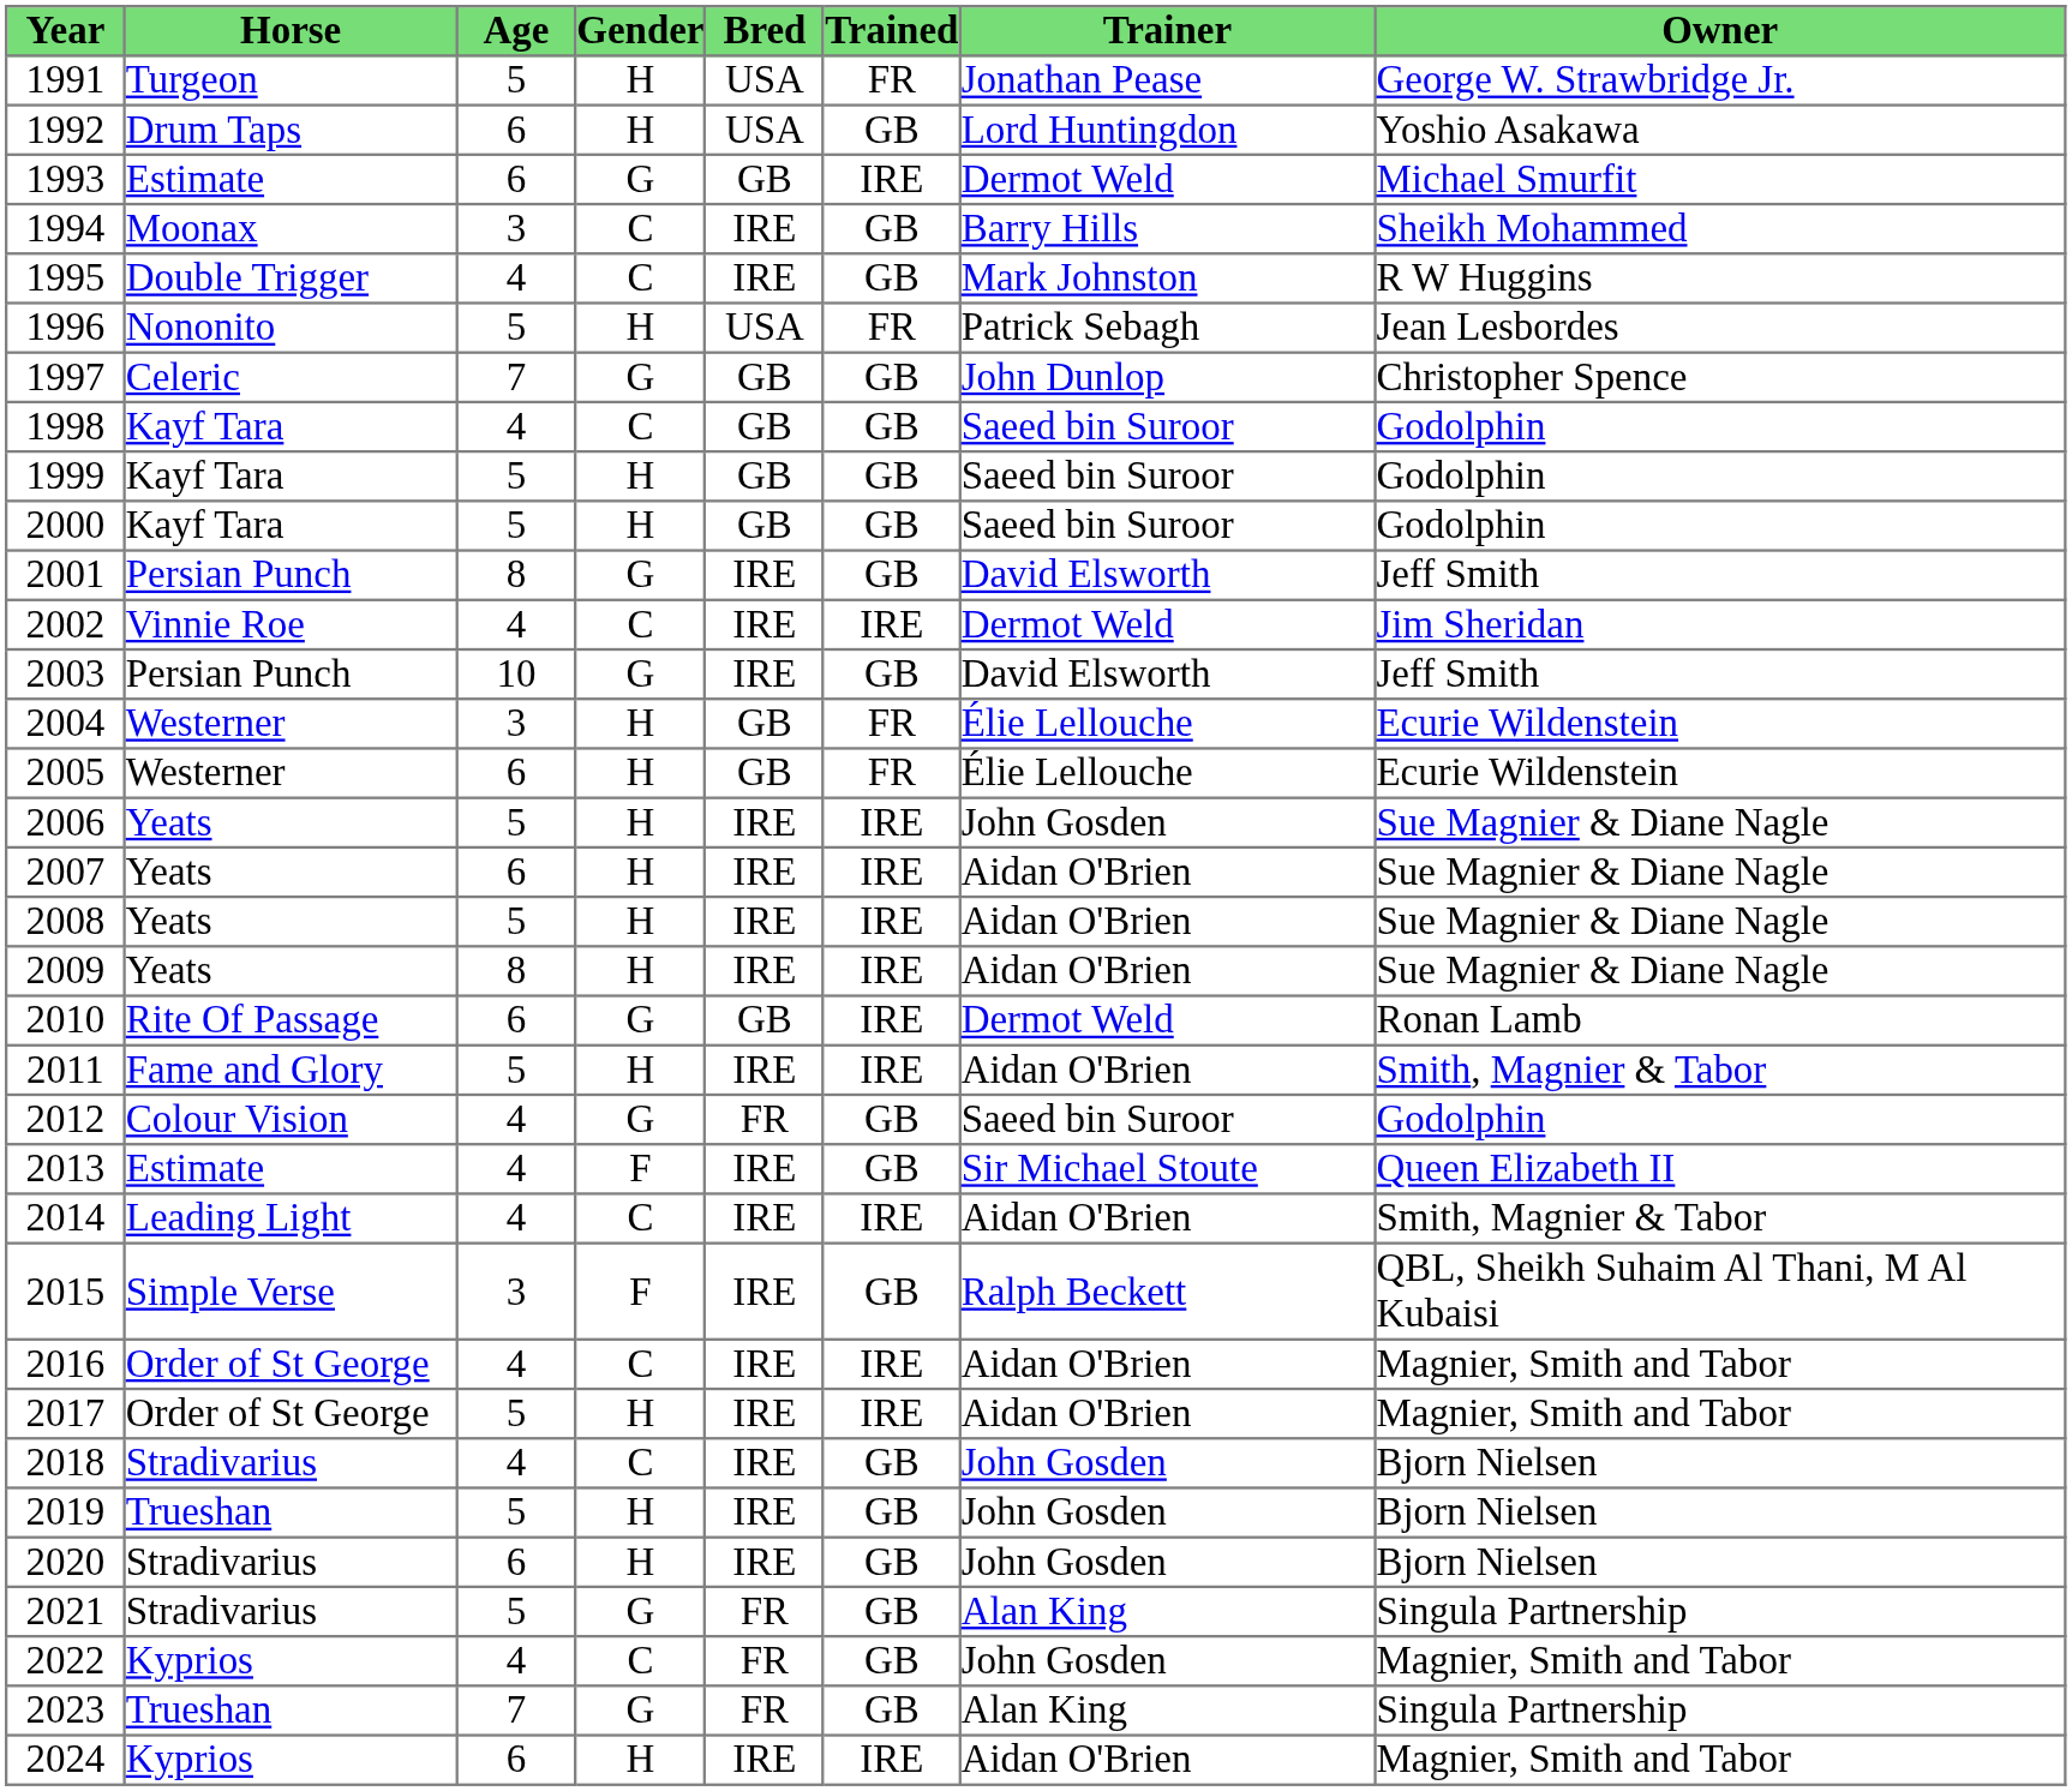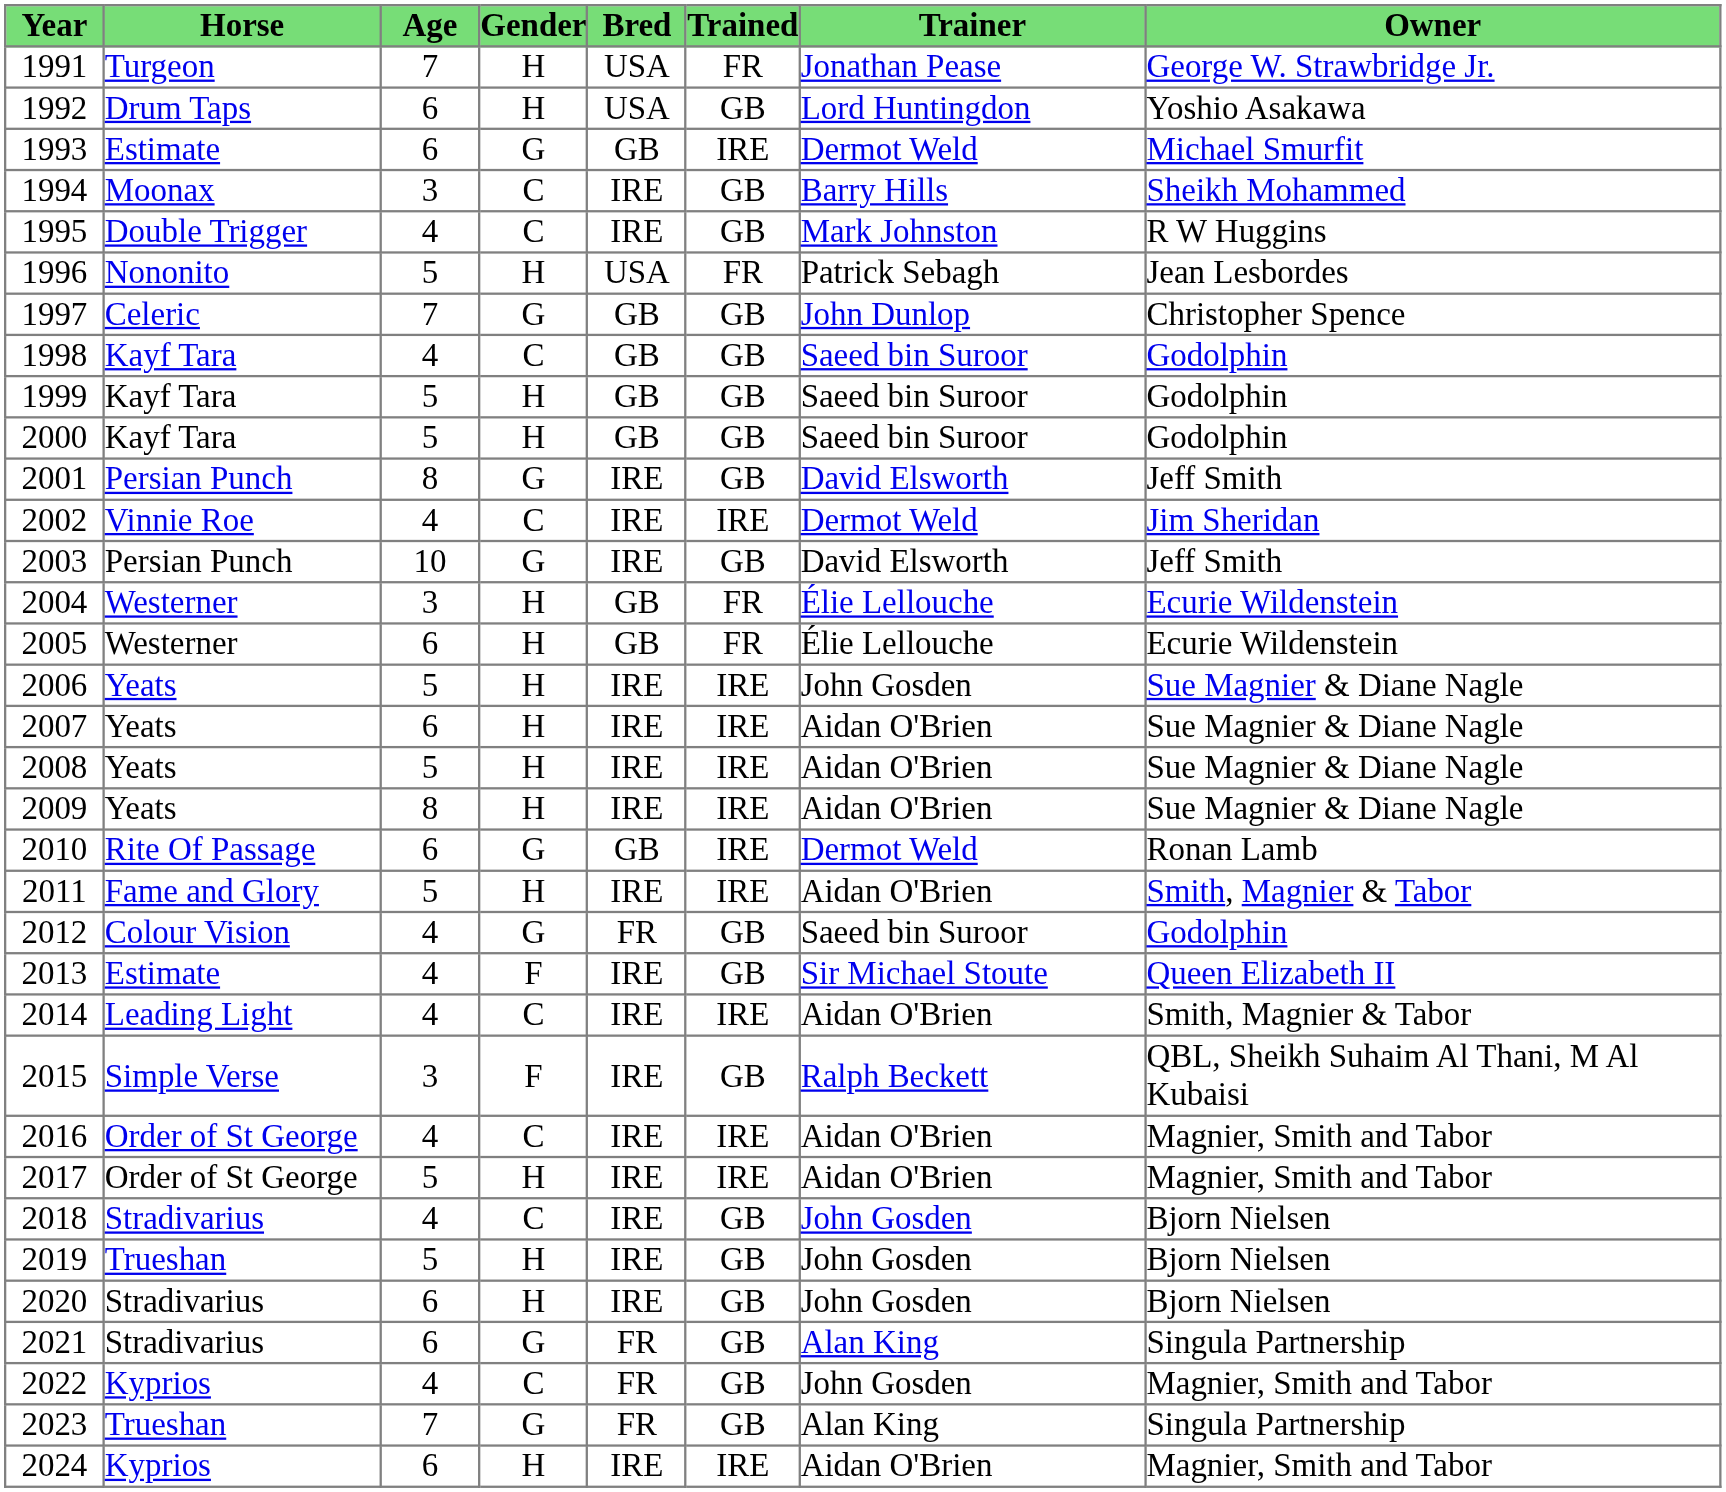 <table class = "sortable" | border="1" cellpadding="0" style="border-collapse: collapse; font-size:90%">
 <tr bgcolor="#77dd77" align="center">
 <th style="width:42px;"><strong>Year</strong><br></th>
 <th style="width:120px;"><strong>Horse</strong><br></th>
 <th style="width:42px;"><strong>Age</strong></th>
 <th style="width:42px;"><strong>Gender</strong></th>
 <th style="width:42px;"><strong>Bred</strong></th>
 <th style="width:42px;"><strong>Trained</strong></th>
 <th style="width:150px;"><strong>Trainer</strong><br></th>
 <th style="width:250px;"><strong>Owner</strong><br></th>
 </tr>
 <tr>
 <td align=center>1991</td>
 <td><a href='#'>Turgeon</a></td>
-<td align=center>5</td>
+<td align=center>7</td>
 <td align=center>H</td>
 <td align=center>USA</td>
 <td align=center>FR</td>
 <td><a href='#'>Jonathan Pease</a></td>
 <td><a href='#'>George W. Strawbridge Jr.</a></td>
 </tr>
 <tr>
 <td align=center>1992</td>
 <td><a href='#'>Drum Taps</a></td>
 <td align=center>6</td>
 <td align=center>H</td>
 <td align=center>USA</td>
 <td align=center>GB</td>
 <td><a href='#'>Lord Huntingdon</a></td>
 <td>Yoshio Asakawa</td>
 </tr>
 <tr>
 <td align=center>1993</td>
 <td><a href='#'>Estimate</a></td>
 <td align=center>6</td>
 <td align=center>G</td>
 <td align=center>GB</td>
 <td align=center>IRE</td>
 <td><a href='#'>Dermot Weld</a></td>
 <td><a href='#'>Michael Smurfit</a></td>
 </tr>
 <tr>
 <td align=center>1994</td>
 <td><a href='#'>Moonax</a></td>
 <td align=center>3</td>
 <td align=center>C</td>
 <td align=center>IRE</td>
 <td align=center>GB</td>
 <td><a href='#'>Barry Hills</a></td>
 <td><a href='#'>Sheikh Mohammed</a></td>
 </tr>
 <tr>
 <td align=center>1995</td>
 <td><a href='#'>Double Trigger</a></td>
 <td align=center>4</td>
 <td align=center>C</td>
 <td align=center>IRE</td>
 <td align=center>GB</td>
 <td><a href='#'>Mark Johnston</a></td>
 <td>R W Huggins</td>
 </tr>
 <tr>
 <td align=center>1996</td>
 <td><a href='#'>Nononito</a></td>
 <td align=center>5</td>
 <td align=center>H</td>
 <td align=center>USA</td>
 <td align=center>FR</td>
 <td>Patrick Sebagh</td>
 <td>Jean Lesbordes</td>
 </tr>
 <tr>
 <td align=center>1997</td>
 <td><a href='#'>Celeric</a></td>
 <td align=center>7</td>
 <td align=center>G</td>
 <td align=center>GB</td>
 <td align=center>GB</td>
 <td><a href='#'>John Dunlop</a></td>
 <td>Christopher Spence</td>
 </tr>
 <tr>
 <td align=center>1998</td>
 <td><a href='#'>Kayf Tara</a></td>
 <td align=center>4</td>
 <td align=center>C</td>
 <td align=center>GB</td>
 <td align=center>GB</td>
 <td><a href='#'>Saeed bin Suroor</a></td>
 <td><a href='#'>Godolphin</a></td>
 </tr>
 <tr>
 <td align=center>1999</td>
 <td>Kayf Tara</td>
 <td align=center>5</td>
 <td align=center>H</td>
 <td align=center>GB</td>
 <td align=center>GB</td>
 <td>Saeed bin Suroor</td>
 <td>Godolphin</td>
 </tr>
 <tr>
 <td align=center>2000</td>
 <td>Kayf Tara</td>
 <td align=center>5</td>
 <td align=center>H</td>
 <td align=center>GB</td>
 <td align=center>GB</td>
 <td>Saeed bin Suroor</td>
 <td>Godolphin</td>
 </tr>
 <tr>
 <td align=center>2001</td>
 <td><a href='#'>Persian Punch</a></td>
 <td align=center>8</td>
 <td align=center>G</td>
 <td align=center>IRE</td>
 <td align=center>GB</td>
 <td><a href='#'>David Elsworth</a></td>
 <td>Jeff Smith</td>
 </tr>
 <tr>
 <td align=center>2002</td>
 <td><a href='#'>Vinnie Roe</a></td>
 <td align=center>4</td>
 <td align=center>C</td>
 <td align=center>IRE</td>
 <td align=center>IRE</td>
 <td><a href='#'>Dermot Weld</a></td>
 <td><a href='#'>Jim Sheridan</a></td>
 </tr>
 <tr>
 <td align=center>2003</td>
 <td>Persian Punch</td>
 <td align=center>10</td>
 <td align=center>G</td>
 <td align=center>IRE</td>
 <td align=center>GB</td>
 <td>David Elsworth</td>
 <td>Jeff Smith</td>
 </tr>
 <tr>
 <td align=center>2004</td>
 <td><a href='#'>Westerner</a></td>
 <td align=center>3</td>
 <td align=center>H</td>
 <td align=center>GB</td>
 <td align=center>FR</td>
 <td><a href='#'>Élie Lellouche</a></td>
 <td><a href='#'>Ecurie Wildenstein</a></td>
 </tr>
 <tr>
 <td align=center>2005</td>
 <td>Westerner</td>
 <td align=center>6</td>
 <td align=center>H</td>
 <td align=center>GB</td>
 <td align=center>FR</td>
 <td>Élie Lellouche</td>
 <td>Ecurie Wildenstein</td>
 </tr>
 <tr>
 <td align=center>2006</td>
 <td><a href='#'>Yeats</a></td>
 <td align=center>5</td>
 <td align=center>H</td>
 <td align=center>IRE</td>
 <td align=center>IRE</td>
 <td>John Gosden</td>
 <td><a href='#'>Sue Magnier</a> & Diane Nagle</td>
 </tr>
 <tr>
 <td align=center>2007</td>
 <td>Yeats</td>
 <td align=center>6</td>
 <td align=center>H</td>
 <td align=center>IRE</td>
 <td align=center>IRE</td>
 <td>Aidan O'Brien</td>
 <td>Sue Magnier & Diane Nagle</td>
 </tr>
 <tr>
 <td align=center>2008</td>
 <td>Yeats</td>
 <td align=center>5</td>
 <td align=center>H</td>
 <td align=center>IRE</td>
 <td align=center>IRE</td>
 <td>Aidan O'Brien</td>
 <td>Sue Magnier & Diane Nagle</td>
 </tr>
 <tr>
 <td align=center>2009</td>
 <td>Yeats</td>
 <td align=center>8</td>
 <td align=center>H</td>
 <td align=center>IRE</td>
 <td align=center>IRE</td>
 <td>Aidan O'Brien</td>
 <td>Sue Magnier & Diane Nagle</td>
 </tr>
 <tr>
 <td align=center>2010</td>
 <td><a href='#'>Rite Of Passage</a></td>
 <td align=center>6</td>
 <td align=center>G</td>
 <td align=center>GB</td>
 <td align=center>IRE</td>
 <td><a href='#'>Dermot Weld</a></td>
 <td>Ronan Lamb</td>
 </tr>
 <tr>
 <td align=center>2011</td>
 <td><a href='#'>Fame and Glory</a></td>
 <td align=center>5</td>
 <td align=center>H</td>
 <td align=center>IRE</td>
 <td align=center>IRE</td>
 <td>Aidan O'Brien</td>
 <td><a href='#'>Smith</a>, <a href='#'>Magnier</a> & <a href='#'>Tabor</a></td>
 </tr>
 <tr>
 <td align=center>2012</td>
 <td><a href='#'>Colour Vision</a></td>
 <td align=center>4</td>
 <td align=center>G</td>
 <td align=center>FR</td>
 <td align=center>GB</td>
 <td>Saeed bin Suroor</td>
 <td><a href='#'>Godolphin</a></td>
 </tr>
 <tr>
 <td align=center>2013</td>
 <td><a href='#'>Estimate</a></td>
 <td align=center>4</td>
 <td align=center>F</td>
 <td align=center>IRE</td>
 <td align=center>GB</td>
 <td><a href='#'>Sir Michael Stoute</a></td>
 <td><a href='#'>Queen Elizabeth II</a></td>
 </tr>
 <tr>
 <td align=center>2014</td>
 <td><a href='#'>Leading Light</a></td>
 <td align=center>4</td>
 <td align=center>C</td>
 <td align=center>IRE</td>
 <td align=center>IRE</td>
 <td>Aidan O'Brien</td>
 <td>Smith, Magnier & Tabor</td>
 </tr>
 <tr>
 <td align=center>2015</td>
 <td><a href='#'>Simple Verse</a></td>
 <td align=center>3</td>
 <td align=center>F</td>
 <td align=center>IRE</td>
 <td align=center>GB</td>
 <td><a href='#'>Ralph Beckett</a></td>
 <td>QBL, Sheikh Suhaim Al Thani, M Al Kubaisi</td>
 </tr>
 <tr>
 <td align=center>2016</td>
 <td><a href='#'>Order of St George</a></td>
 <td align=center>4</td>
 <td align=center>C</td>
 <td align=center>IRE</td>
 <td align=center>IRE</td>
 <td>Aidan O'Brien</td>
 <td>Magnier, Smith and Tabor</td>
 </tr>
 <tr>
 <td align=center>2017</td>
 <td>Order of St George</td>
 <td align=center>5</td>
 <td align=center>H</td>
 <td align=center>IRE</td>
 <td align=center>IRE</td>
 <td>Aidan O'Brien</td>
 <td>Magnier, Smith and Tabor</td>
 </tr>
 <tr>
 <td align=center>2018</td>
 <td><a href='#'>Stradivarius</a></td>
 <td align=center>4</td>
 <td align=center>C</td>
 <td align=center>IRE</td>
 <td align=center>GB</td>
 <td><a href='#'>John Gosden</a></td>
 <td>Bjorn Nielsen</td>
 </tr>
 <tr>
 <td align=center>2019</td>
 <td><a href='#'>Trueshan</a></td>
 <td align=center>5</td>
 <td align=center>H</td>
 <td align=center>IRE</td>
 <td align=center>GB</td>
 <td>John Gosden</td>
 <td>Bjorn Nielsen</td>
 </tr>
 <tr>
 <td align=center>2020</td>
 <td>Stradivarius</td>
 <td align=center>6</td>
 <td align=center>H</td>
 <td align=center>IRE</td>
 <td align=center>GB</td>
 <td>John Gosden</td>
 <td>Bjorn Nielsen</td>
 </tr>
 <tr>
 <td align=center>2021</td>
 <td>Stradivarius</td>
-<td align=center>5</td>
+<td align=center>6</td>
 <td align=center>G</td>
 <td align=center>FR</td>
 <td align=center>GB</td>
 <td><a href='#'>Alan King</a></td>
 <td>Singula Partnership</td>
 </tr>
 <tr>
 <td align=center>2022</td>
 <td><a href='#'>Kyprios</a></td>
 <td align=center>4</td>
 <td align=center>C</td>
 <td align=center>FR</td>
 <td align=center>GB</td>
 <td>John Gosden</td>
 <td>Magnier, Smith and Tabor</td>
 </tr>
 <tr>
 <td align=center>2023</td>
 <td><a href='#'>Trueshan</a></td>
 <td align=center>7</td>
 <td align=center>G</td>
 <td align=center>FR</td>
 <td align=center>GB</td>
 <td>Alan King</td>
 <td>Singula Partnership</td>
 </tr>
 <tr>
 <td align=center>2024</td>
 <td><a href='#'>Kyprios</a></td>
 <td align=center>6</td>
 <td align=center>H</td>
 <td align=center>IRE</td>
 <td align=center>IRE</td>
 <td>Aidan O'Brien</td>
 <td>Magnier, Smith and Tabor</td>
 </tr>
 </table>
